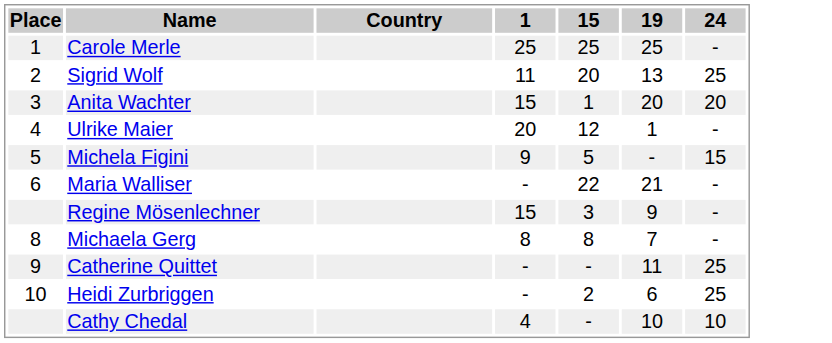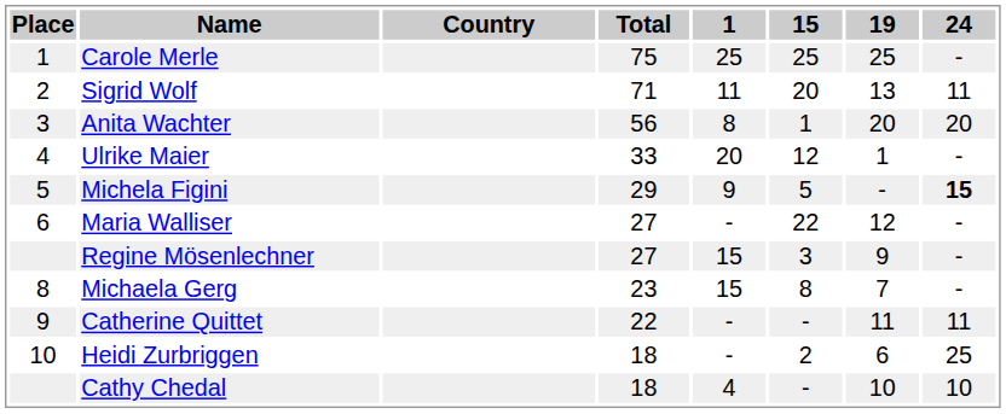 <table border="0" style="border: 1px solid #999; background-color:#FFFFFF; text-align:center; font-size:86%; line-height:15px;">
 <tr align="center" bgcolor="#CCCCCC">
 <th width=35>Place</th>
 <th width=170>Name</th>
 <th width=120>Country</th>
+<th width=50>Total</th>
 <th width=40>1</th>
 <th width=40>15</th>
 <th width=40>19</th>
 <th width=40>24</th>
 </tr>
 <tr bgcolor="#EFEFEF">
 <td>1</td>
 <td align="left"><a href='#'>Carole Merle</a></td>
 <td align="left"></td>
+<td>75</td>
 <td>25</td>
 <td>25</td>
 <td>25</td>
 <td>-</td>
 </tr>
 <tr>
 <td>2</td>
 <td align="left"><a href='#'>Sigrid Wolf</a></td>
 <td align="left"></td>
+<td>71</td>
 <td>11</td>
 <td>20</td>
 <td>13</td>
-<td>25</td>
+<td>11</td>
 </tr>
 <tr bgcolor="#EFEFEF">
 <td>3</td>
 <td align="left"><a href='#'>Anita Wachter</a></td>
 <td align="left"></td>
-<td>15</td>
+<td>56</td>
+<td>8</td>
 <td>1</td>
 <td>20</td>
 <td>20</td>
 </tr>
 <tr>
 <td>4</td>
 <td align="left"><a href='#'>Ulrike Maier</a></td>
 <td align="left"></td>
+<td>33</td>
 <td>20</td>
 <td>12</td>
 <td>1</td>
 <td>-</td>
 </tr>
 <tr bgcolor="#EFEFEF">
 <td>5</td>
 <td align="left"><a href='#'>Michela Figini</a></td>
 <td align="left"></td>
+<td>29</td>
 <td>9</td>
 <td>5</td>
 <td>-</td>
-<td>15</td>
+<td><strong>15</strong></td>
 </tr>
 <tr>
 <td>6</td>
 <td align="left"><a href='#'>Maria Walliser</a></td>
 <td align="left"></td>
+<td>27</td>
 <td>-</td>
 <td>22</td>
-<td>21</td>
+<td>12</td>
 <td>-</td>
 </tr>
 <tr bgcolor="#EFEFEF">
 <td></td>
 <td align="left"><a href='#'>Regine Mösenlechner</a></td>
 <td align="left"></td>
+<td>27</td>
 <td>15</td>
 <td>3</td>
 <td>9</td>
 <td>-</td>
 </tr>
 <tr>
 <td>8</td>
 <td align="left"><a href='#'>Michaela Gerg</a></td>
 <td align="left"></td>
-<td>8</td>
+<td>23</td>
+<td>15</td>
 <td>8</td>
 <td>7</td>
 <td>-</td>
 </tr>
 <tr bgcolor="#EFEFEF">
 <td>9</td>
 <td align="left"><a href='#'>Catherine Quittet</a></td>
 <td align="left"></td>
+<td>22</td>
 <td>-</td>
 <td>-</td>
 <td>11</td>
-<td>25</td>
+<td>11</td>
 </tr>
 <tr>
 <td>10</td>
 <td align="left"><a href='#'>Heidi Zurbriggen</a></td>
 <td align="left"></td>
+<td>18</td>
 <td>-</td>
 <td>2</td>
 <td>6</td>
 <td>25</td>
 </tr>
 <tr bgcolor="#EFEFEF">
 <td></td>
 <td align="left"><a href='#'>Cathy Chedal</a></td>
 <td align="left"></td>
+<td>18</td>
 <td>4</td>
 <td>-</td>
 <td>10</td>
 <td>10</td>
 </tr>
 </table>
